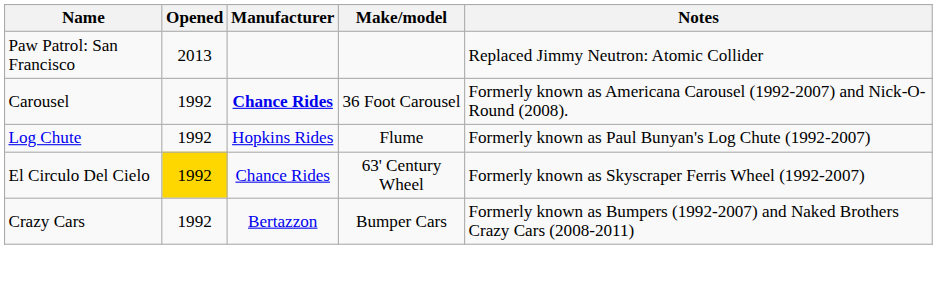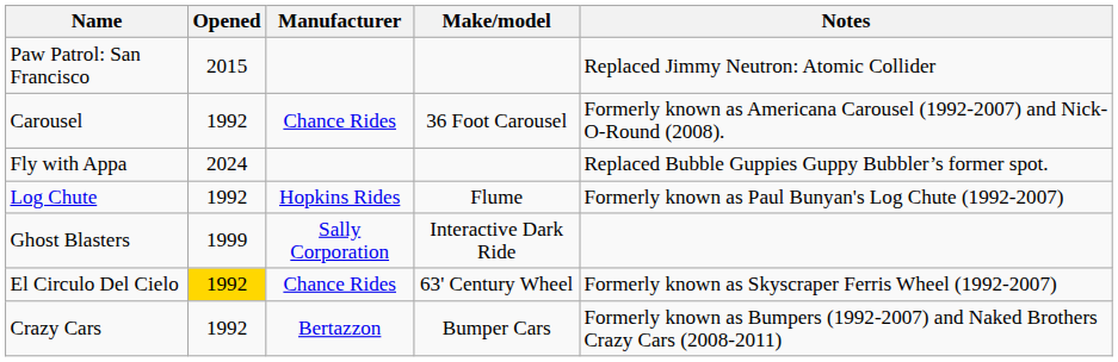 <table class="wikitable sortable">
 <tr>
 <th>Name</th>
 <th>Opened</th>
 <th>Manufacturer</th>
 <th>Make/model</th>
 <th>Notes</th>
 </tr>
 <tr>
 <td>Paw Patrol: San Francisco</td>
-<td style="text-align:center">2013</td>
+<td style="text-align:center">2015</td>
 <td style="text-align:center"></td>
 <td style="text-align:center"></td>
 <td>Replaced Jimmy Neutron: Atomic Collider</td>
 </tr>
 <tr>
 <td>Carousel</td>
 <td style="text-align:center">1992</td>
-<td style="text-align:center"><strong><a href='#'>Chance Rides</a></strong></td>
+<td style="text-align:center"><a href='#'>Chance Rides</a></td>
 <td style="text-align:center">36 Foot Carousel</td>
 <td>Formerly known as Americana Carousel (1992-2007) and Nick-O-Round (2008).</td>
+</tr>
+<tr>
+<td>Fly with Appa</td>
+<td style="text-align:center">2024</td>
+<td></td>
+<td></td>
+<td>Replaced Bubble Guppies Guppy Bubbler’s former spot.</td>
 </tr>
 <tr>
 <td><a href='#'>Log Chute</a></td>
 <td style="text-align:center">1992</td>
 <td style="text-align:center"><a href='#'>Hopkins Rides</a></td>
 <td style="text-align:center">Flume</td>
 <td>Formerly known as Paul Bunyan's Log Chute (1992-2007)</td>
+</tr>
+<tr>
+<td>Ghost Blasters</td>
+<td style="text-align:center">1999</td>
+<td style="text-align:center"><a href='#'>Sally Corporation</a></td>
+<td style="text-align:center">Interactive Dark Ride</td>
+<td></td>
 </tr>
 <tr>
 <td>El Circulo Del Cielo</td>
 <td style="background: gold; text-align:center">1992</td>
 <td style="text-align:center"><a href='#'>Chance Rides</a></td>
 <td style="text-align:center">63' Century Wheel</td>
 <td>Formerly known as Skyscraper Ferris Wheel (1992-2007)</td>
 </tr>
 <tr>
 <td>Crazy Cars</td>
 <td style="text-align:center">1992</td>
 <td style="text-align:center"><a href='#'>Bertazzon</a></td>
 <td style="text-align:center">Bumper Cars</td>
 <td>Formerly known as Bumpers (1992-2007) and Naked Brothers Crazy Cars (2008-2011)</td>
 </tr>
 </table>
